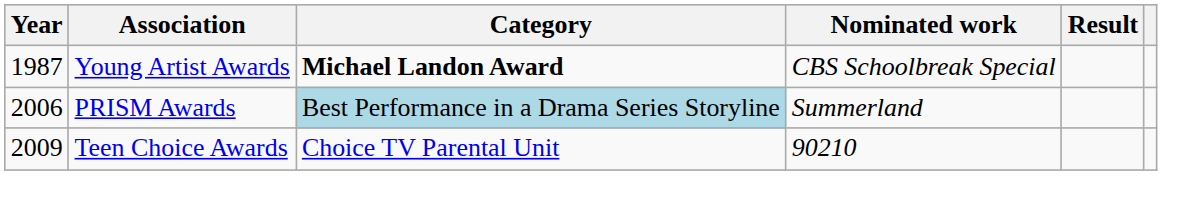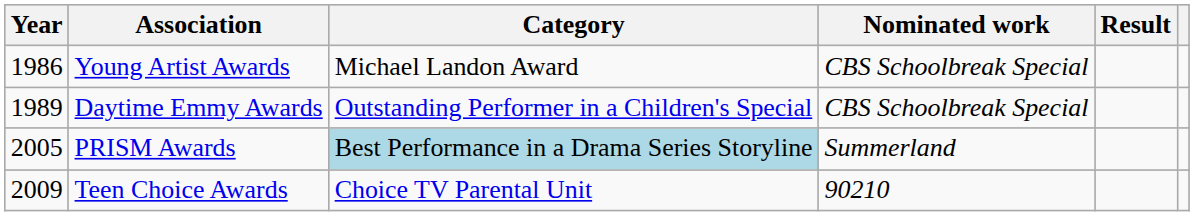 <table class="wikitable sortable">
 <tr>
 <th>Year</th>
 <th>Association</th>
 <th>Category</th>
 <th>Nominated work</th>
 <th>Result</th>
 <th class="unsortable"></th>
 </tr>
 <tr>
-<td>1987</td>
+<td>1986</td>
 <td><a href='#'>Young Artist Awards</a></td>
-<td><strong>Michael Landon Award</strong></td>
+<td>Michael Landon Award</td>
 <td><em>CBS Schoolbreak Special</em></td>
 <td></td>
 <td></td>
 </tr>
 <tr>
-<td>2006</td>
+<td>1989</td>
+<td><a href='#'>Daytime Emmy Awards</a></td>
+<td><a href='#'>Outstanding Performer in a Children's Special</a></td>
+<td><em>CBS Schoolbreak Special</em></td>
+<td></td>
+<td></td>
+</tr>
+<tr>
+<td>2005</td>
 <td><a href='#'>PRISM Awards</a></td>
 <td style="background: lightblue;">Best Performance in a Drama Series Storyline</td>
 <td><em>Summerland</em></td>
 <td></td>
 <td></td>
 </tr>
 <tr>
 <td>2009</td>
 <td><a href='#'>Teen Choice Awards</a></td>
 <td><a href='#'>Choice TV Parental Unit</a></td>
 <td><em>90210</em></td>
 <td></td>
 <td></td>
 </tr>
 </table>
